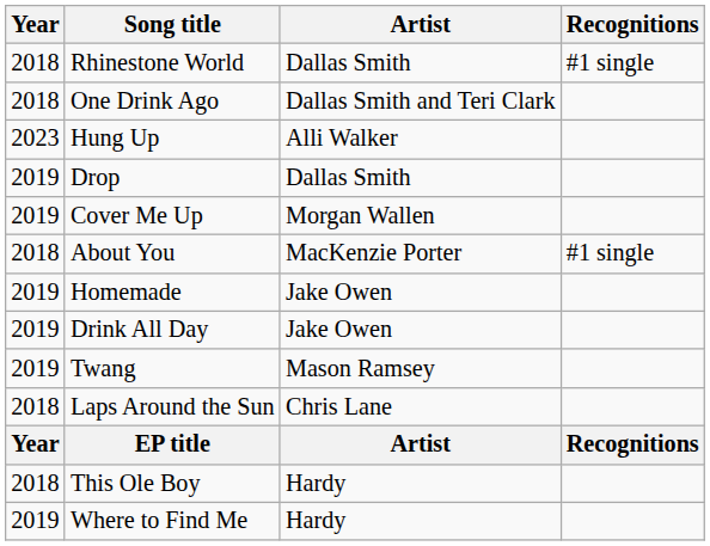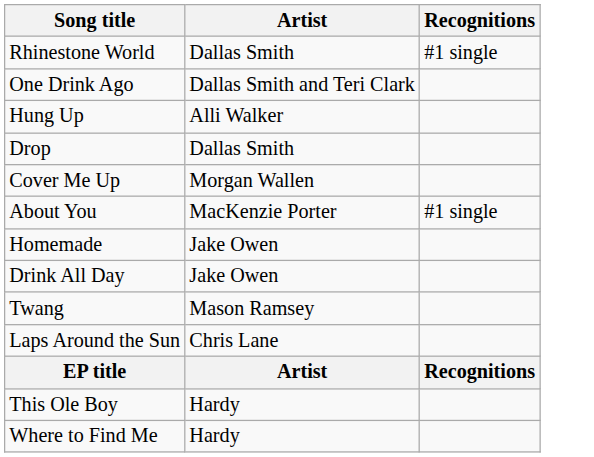 <table class="wikitable">
 <tr>
-<th>Year</th>
 <th>Song title</th>
 <th>Artist<br></th>
 <th>Recognitions</th>
 </tr>
 <tr>
-<td>2018</td>
 <td>Rhinestone World</td>
 <td>Dallas Smith</td>
 <td>#1 single</td>
 </tr>
 <tr>
-<td>2018</td>
 <td>One Drink Ago</td>
 <td>Dallas Smith and Teri Clark</td>
 <td></td>
 </tr>
 <tr>
-<td>2023</td>
 <td>Hung Up</td>
 <td>Alli Walker</td>
 <td></td>
 </tr>
 <tr>
-<td>2019</td>
 <td>Drop</td>
 <td>Dallas Smith</td>
 <td></td>
 </tr>
 <tr>
-<td>2019</td>
 <td>Cover Me Up</td>
 <td>Morgan Wallen</td>
 <td></td>
 </tr>
 <tr>
-<td>2018</td>
 <td>About You</td>
 <td>MacKenzie Porter</td>
 <td>#1 single</td>
 </tr>
 <tr>
-<td>2019</td>
 <td>Homemade</td>
 <td>Jake Owen</td>
 <td></td>
 </tr>
 <tr>
-<td>2019</td>
 <td>Drink All Day</td>
 <td>Jake Owen</td>
 <td></td>
 </tr>
 <tr>
-<td>2019</td>
 <td>Twang</td>
 <td>Mason Ramsey</td>
 <td></td>
 </tr>
 <tr>
-<td>2018</td>
 <td>Laps Around the Sun</td>
 <td>Chris Lane</td>
 <td></td>
 </tr>
 <tr>
-<th><strong>Year</strong></th>
 <th><strong>EP title</strong></th>
 <th><strong>Artist</strong></th>
 <th>Recognitions</th>
 </tr>
 <tr>
-<td>2018</td>
 <td>This Ole Boy</td>
 <td>Hardy</td>
 <td></td>
 </tr>
 <tr>
-<td>2019</td>
 <td>Where to Find Me</td>
 <td>Hardy</td>
 <td></td>
 </tr>
 </table>
